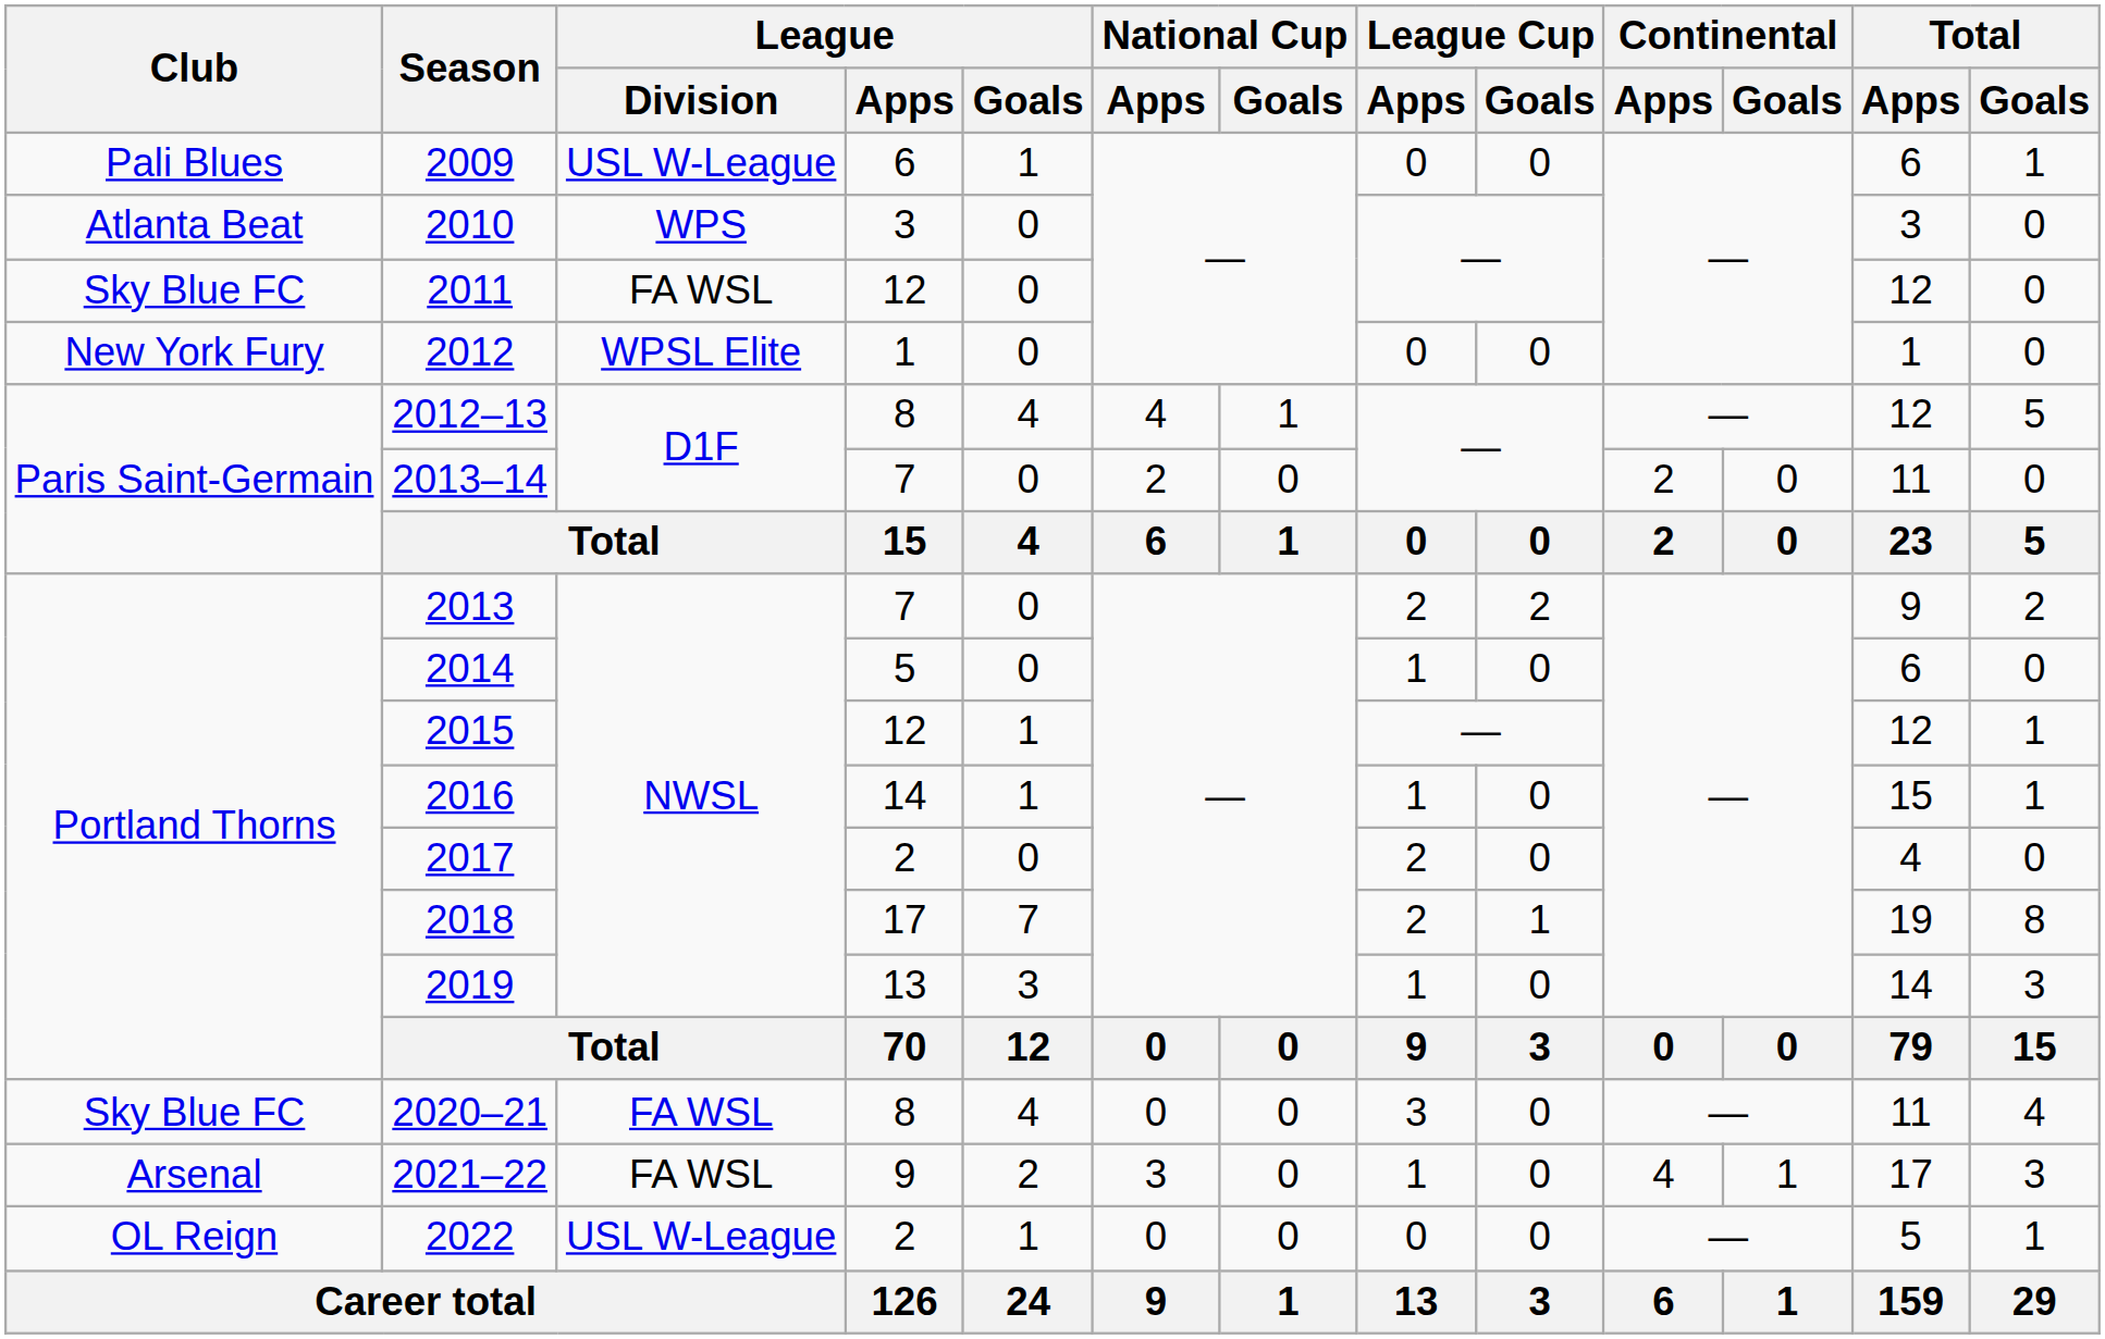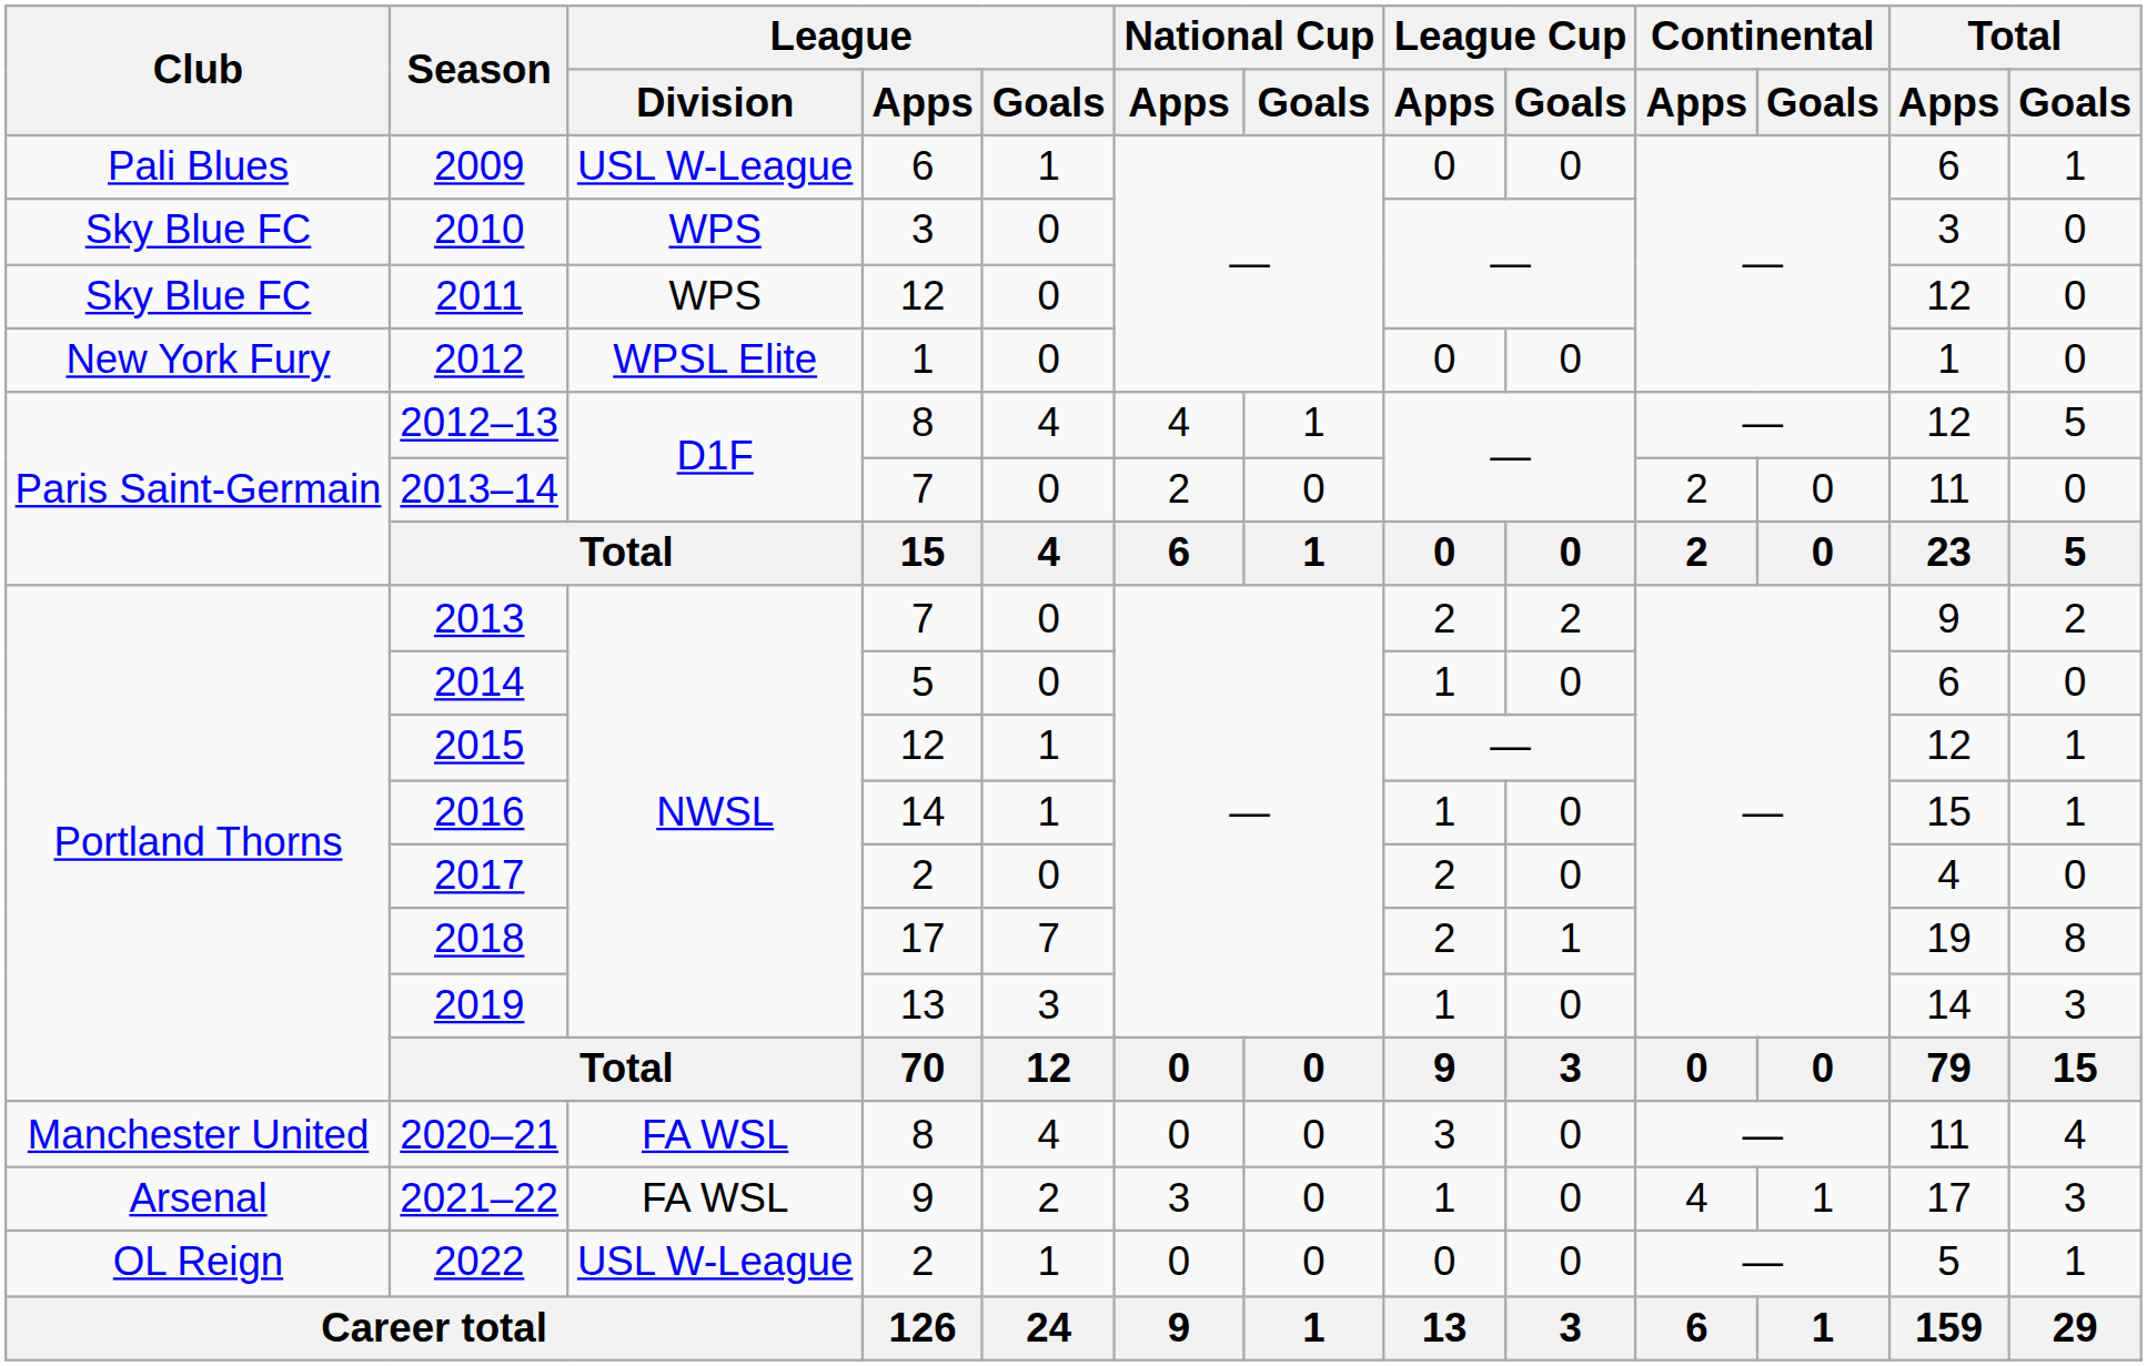 <table class="wikitable" style="text-align:center">
 <tr>
 <th rowspan="2">Club</th>
 <th rowspan="2">Season</th>
 <th colspan="3">League</th>
 <th colspan="2">National Cup</th>
 <th colspan="2">League Cup</th>
 <th colspan="2">Continental</th>
 <th colspan="2">Total</th>
 </tr>
 <tr>
 <th>Division</th>
 <th>Apps</th>
 <th>Goals</th>
 <th>Apps</th>
 <th>Goals</th>
 <th>Apps</th>
 <th>Goals</th>
 <th>Apps</th>
 <th>Goals</th>
 <th>Apps</th>
 <th>Goals</th>
 </tr>
 <tr>
 <td><a href='#'>Pali Blues</a></td>
 <td><a href='#'>2009</a></td>
 <td><a href='#'>USL W-League</a></td>
 <td>6</td>
 <td>1</td>
 <td colspan="2" rowspan="4">—</td>
 <td>0</td>
 <td>0</td>
 <td colspan="2" rowspan="4">—</td>
 <td>6</td>
 <td>1</td>
 </tr>
 <tr>
-<td><a href='#'>Atlanta Beat</a></td>
+<td><a href='#'>Sky Blue FC</a></td>
 <td><a href='#'>2010</a></td>
 <td><a href='#'>WPS</a></td>
 <td>3</td>
 <td>0</td>
 <td colspan="2" rowspan="2">—</td>
 <td>3</td>
 <td>0</td>
 </tr>
 <tr>
 <td><a href='#'>Sky Blue FC</a></td>
 <td><a href='#'>2011</a></td>
-<td>FA WSL</td>
+<td>WPS</td>
 <td>12</td>
 <td>0</td>
 <td>12</td>
 <td>0</td>
 </tr>
 <tr>
 <td><a href='#'>New York Fury</a></td>
 <td><a href='#'>2012</a></td>
 <td><a href='#'>WPSL Elite</a></td>
 <td>1</td>
 <td>0</td>
 <td>0</td>
 <td>0</td>
 <td>1</td>
 <td>0</td>
 </tr>
 <tr>
 <td rowspan="3"><a href='#'>Paris Saint-Germain</a></td>
 <td><a href='#'>2012–13</a></td>
 <td rowspan="2"><a href='#'>D1F</a></td>
 <td>8</td>
 <td>4</td>
 <td>4</td>
 <td>1</td>
 <td colspan="2" rowspan="2">—</td>
 <td colspan="2">—</td>
 <td>12</td>
 <td>5</td>
 </tr>
 <tr>
 <td><a href='#'>2013–14</a></td>
 <td>7</td>
 <td>0</td>
 <td>2</td>
 <td>0</td>
 <td>2</td>
 <td>0</td>
 <td>11</td>
 <td>0</td>
 </tr>
 <tr>
 <th colspan="2">Total</th>
 <th>15</th>
 <th>4</th>
 <th>6</th>
 <th>1</th>
 <th>0</th>
 <th>0</th>
 <th>2</th>
 <th>0</th>
 <th>23</th>
 <th>5</th>
 </tr>
 <tr>
 <td rowspan="8"><a href='#'>Portland Thorns</a></td>
 <td><a href='#'>2013</a></td>
 <td rowspan="7"><a href='#'>NWSL</a></td>
 <td>7</td>
 <td>0</td>
 <td colspan="2" rowspan="7">—</td>
 <td>2</td>
 <td>2</td>
 <td colspan="2" rowspan="7">—</td>
 <td>9</td>
 <td>2</td>
 </tr>
 <tr>
 <td><a href='#'>2014</a></td>
 <td>5</td>
 <td>0</td>
 <td>1</td>
 <td>0</td>
 <td>6</td>
 <td>0</td>
 </tr>
 <tr>
 <td><a href='#'>2015</a></td>
 <td>12</td>
 <td>1</td>
 <td colspan="2">—</td>
 <td>12</td>
 <td>1</td>
 </tr>
 <tr>
 <td><a href='#'>2016</a></td>
 <td>14</td>
 <td>1</td>
 <td>1</td>
 <td>0</td>
 <td>15</td>
 <td>1</td>
 </tr>
 <tr>
 <td><a href='#'>2017</a></td>
 <td>2</td>
 <td>0</td>
 <td>2</td>
 <td>0</td>
 <td>4</td>
 <td>0</td>
 </tr>
 <tr>
 <td><a href='#'>2018</a></td>
 <td>17</td>
 <td>7</td>
 <td>2</td>
 <td>1</td>
 <td>19</td>
 <td>8</td>
 </tr>
 <tr>
 <td><a href='#'>2019</a></td>
 <td>13</td>
 <td>3</td>
 <td>1</td>
 <td>0</td>
 <td>14</td>
 <td>3</td>
 </tr>
 <tr>
 <th colspan="2">Total</th>
 <th>70</th>
 <th>12</th>
 <th>0</th>
 <th>0</th>
 <th>9</th>
 <th>3</th>
 <th>0</th>
 <th>0</th>
 <th>79</th>
 <th>15</th>
 </tr>
 <tr>
-<td><a href='#'>Sky Blue FC</a></td>
+<td><a href='#'>Manchester United</a></td>
 <td><a href='#'>2020–21</a></td>
 <td><a href='#'>FA WSL</a></td>
 <td>8</td>
 <td>4</td>
 <td>0</td>
 <td>0</td>
 <td>3</td>
 <td>0</td>
 <td colspan="2">—</td>
 <td>11</td>
 <td>4</td>
 </tr>
 <tr>
 <td><a href='#'>Arsenal</a></td>
 <td><a href='#'>2021–22</a></td>
 <td>FA WSL</td>
 <td>9</td>
 <td>2</td>
 <td>3</td>
 <td>0</td>
 <td>1</td>
 <td>0</td>
 <td>4</td>
 <td>1</td>
 <td>17</td>
 <td>3</td>
 </tr>
 <tr>
 <td><a href='#'>OL Reign</a></td>
 <td><a href='#'>2022</a></td>
 <td><a href='#'>USL W-League</a></td>
 <td>2</td>
 <td>1</td>
 <td>0</td>
 <td>0</td>
 <td>0</td>
 <td>0</td>
 <td colspan="2">—</td>
 <td>5</td>
 <td>1</td>
 </tr>
 <tr>
 <th colspan="3">Career total</th>
 <th>126</th>
 <th>24</th>
 <th>9</th>
 <th>1</th>
 <th>13</th>
 <th>3</th>
 <th>6</th>
 <th>1</th>
 <th>159</th>
 <th>29</th>
 </tr>
 </table>
